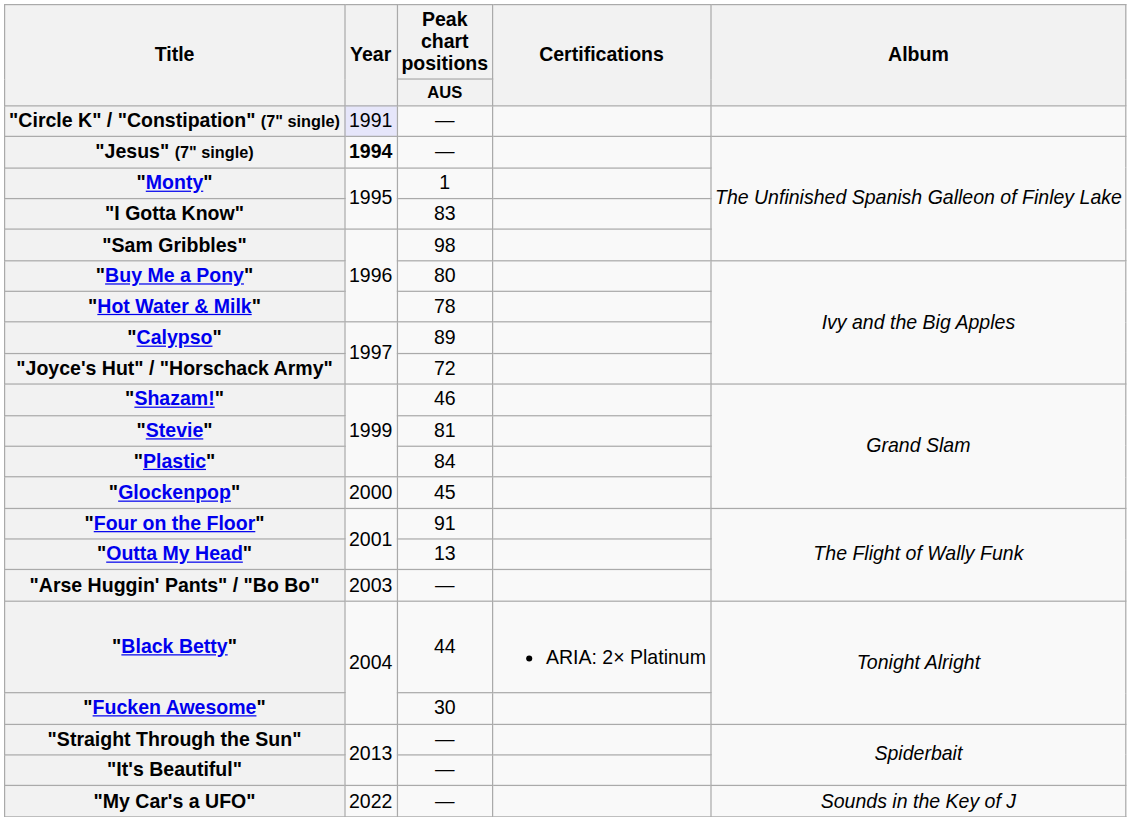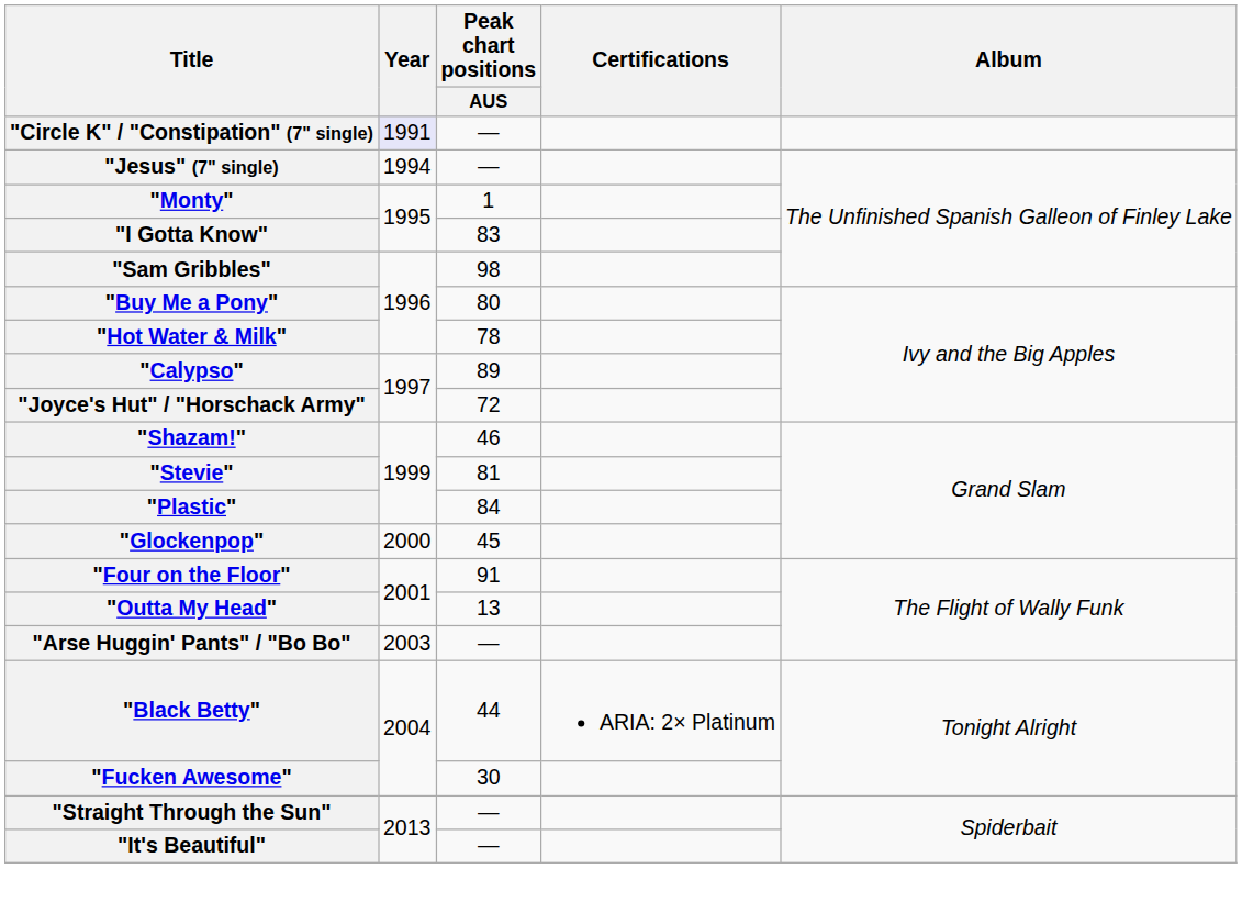 <table class="wikitable plainrowheaders" style="text-align:center">
 <tr>
 <th scope="col" rowspan="2">Title</th>
 <th scope="col" rowspan="2">Year</th>
 <th scope="col" colspan="1">Peak<br>chart<br>positions</th>
 <th scope="col" rowspan="2">Certifications</th>
 <th scope="col" rowspan="2">Album</th>
 </tr>
 <tr>
 <th style="font-size:85%;">AUS<br></th>
 </tr>
 <tr>
 <th scope="row">"Circle K" / "Constipation" <small>(7" single)</small></th>
 <td style="background: lavender;">1991</td>
 <td>—</td>
 <td></td>
 <td></td>
 </tr>
 <tr>
 <th scope="row">"Jesus" <small>(7" single)</small></th>
-<td><strong>1994</strong></td>
+<td>1994</td>
 <td>—</td>
 <td></td>
 <td rowspan="4"><em>The Unfinished Spanish Galleon of Finley Lake</em></td>
 </tr>
 <tr>
 <th scope="row">"<a href='#'>Monty</a>"</th>
 <td rowspan="2">1995</td>
 <td>1</td>
 <td></td>
 </tr>
 <tr>
 <th scope="row">"I Gotta Know"</th>
 <td>83</td>
 <td></td>
 </tr>
 <tr>
 <th scope="row">"Sam Gribbles"</th>
 <td rowspan="3">1996</td>
 <td>98</td>
 <td></td>
 </tr>
 <tr>
 <th scope="row">"<a href='#'>Buy Me a Pony</a>"</th>
 <td>80</td>
 <td></td>
 <td rowspan="4"><em>Ivy and the Big Apples</em></td>
 </tr>
 <tr>
 <th scope="row">"<a href='#'>Hot Water & Milk</a>"</th>
 <td>78</td>
 <td></td>
 </tr>
 <tr>
 <th scope="row">"<a href='#'>Calypso</a>"</th>
 <td rowspan="2">1997</td>
 <td>89</td>
 <td></td>
 </tr>
 <tr>
 <th scope="row">"Joyce's Hut" / "Horschack Army"</th>
 <td>72</td>
 <td></td>
 </tr>
 <tr>
 <th scope="row">"<a href='#'>Shazam!</a>"</th>
 <td rowspan="3">1999</td>
 <td>46</td>
 <td></td>
 <td rowspan="4"><em>Grand Slam</em></td>
 </tr>
 <tr>
 <th scope="row">"<a href='#'>Stevie</a>"</th>
 <td>81</td>
 <td></td>
 </tr>
 <tr>
 <th scope="row">"<a href='#'>Plastic</a>"</th>
 <td>84</td>
 <td></td>
 </tr>
 <tr>
 <th scope="row">"<a href='#'>Glockenpop</a>"</th>
 <td>2000</td>
 <td>45</td>
 <td></td>
 </tr>
 <tr>
 <th scope="row">"<a href='#'>Four on the Floor</a>"</th>
 <td rowspan="2">2001</td>
 <td>91</td>
 <td></td>
 <td rowspan="3"><em>The Flight of Wally Funk</em></td>
 </tr>
 <tr>
 <th scope="row">"<a href='#'>Outta My Head</a>"</th>
 <td>13</td>
 <td></td>
 </tr>
 <tr>
 <th scope="row">"Arse Huggin' Pants" / "Bo Bo"</th>
 <td>2003</td>
 <td>—</td>
 <td></td>
 </tr>
 <tr>
 <th scope="row">"<a href='#'>Black Betty</a>"</th>
 <td rowspan="2">2004</td>
 <td>44</td>
 <td><br><ul><li>ARIA: 2× Platinum</li></ul></td>
 <td rowspan="2"><em>Tonight Alright</em></td>
 </tr>
 <tr>
 <th scope="row">"<a href='#'>Fucken Awesome</a>"</th>
 <td>30</td>
 <td></td>
 </tr>
 <tr>
 <th scope="row">"Straight Through the Sun"</th>
 <td rowspan="2">2013</td>
 <td>—</td>
 <td></td>
 <td rowspan="2"><em>Spiderbait</em></td>
 </tr>
 <tr>
 <th scope="row">"It's Beautiful"</th>
 <td>—</td>
 <td></td>
 </tr>
 <tr>
-<th scope="row">"My Car's a UFO"</th>
-<td>2022</td>
-<td>—</td>
-<td></td>
-<td><em>Sounds in the Key of J</em></td>
-</tr>
-<tr>
 </tr>
 </table>
